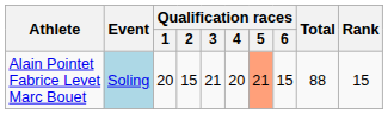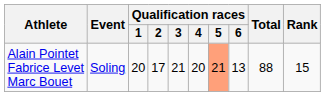 <table class="wikitable" style="font-size:90%">
 <tr>
 <th rowspan="2">Athlete</th>
 <th rowspan="2">Event</th>
 <th colspan="6">Qualification races</th>
 <th rowspan="2">Total</th>
 <th rowspan="2">Rank</th>
 </tr>
 <tr style="vertical-align:bottom; font-size:95%">
 <th>1</th>
 <th>2</th>
 <th>3</th>
 <th>4</th>
 <th>5</th>
 <th>6</th>
 </tr>
 <tr align=center>
 <td align=left><a href='#'>Alain Pointet</a><br><a href='#'>Fabrice Levet</a><br><a href='#'>Marc Bouet</a></td>
-<td align=left style="background: lightblue;"><a href='#'>Soling</a></td>
+<td align=left><a href='#'>Soling</a></td>
 <td>20</td>
-<td>15</td>
+<td>17</td>
 <td>21</td>
 <td>20</td>
 <td style="background: lightsalmon;">21</td>
-<td>15</td>
+<td>13</td>
 <td>88</td>
 <td>15</td>
 </tr>
 </table>
